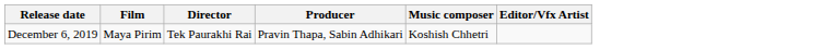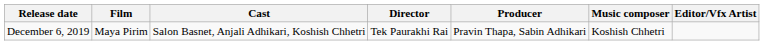 <table class="wikitable sortable">
 <tr>
 <th>Release date</th>
 <th>Film</th>
+<th>Cast</th>
 <th>Director</th>
 <th>Producer</th>
 <th>Music composer</th>
 <th>Editor/Vfx Artist</th>
 </tr>
 <tr>
 <td>December 6, 2019</td>
 <td>Maya Pirim</td>
+<td>Salon Basnet, Anjali Adhikari, Koshish Chhetri</td>
 <td>Tek Paurakhi Rai</td>
 <td>Pravin Thapa, Sabin Adhikari</td>
 <td>Koshish Chhetri</td>
 <td></td>
 </tr>
 </table>
